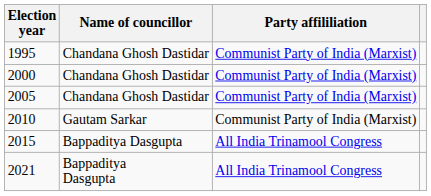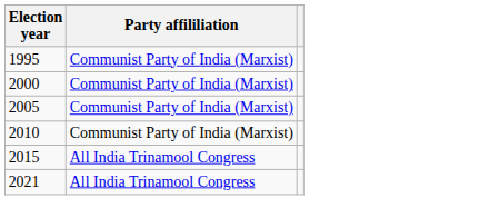 <table class="wikitable"ìÍĦĤĠčw>
 <tr>
 <th>Election<br> year</th>
-<th>Name of councillor</th>
 <th>Party affililiation</th>
 <th></th>
 </tr>
 <tr>
 <td>1995</td>
-<td>Chandana Ghosh Dastidar</td>
 <td><a href='#'>Communist Party of India (Marxist)</a></td>
 <td></td>
 </tr>
 <tr>
 <td>2000</td>
-<td>Chandana Ghosh Dastidar</td>
 <td><a href='#'>Communist Party of India (Marxist)</a></td>
 <td></td>
 </tr>
 <tr>
 <td>2005</td>
-<td>Chandana Ghosh Dastidar</td>
 <td><a href='#'>Communist Party of India (Marxist)</a></td>
 <td></td>
 </tr>
 <tr>
 <td>2010</td>
-<td>Gautam Sarkar</td>
 <td>Communist Party of India (Marxist)</td>
 <td></td>
 </tr>
 <tr>
 <td>2015</td>
-<td>Bappaditya Dasgupta</td>
 <td><a href='#'>All India Trinamool Congress</a></td>
 <td></td>
 </tr>
 <tr>
 <td>2021</td>
-<td>Bappaditya<br>Dasgupta</td>
 <td><a href='#'>All India Trinamool Congress</a></td>
 <td></td>
 </tr>
 </table>
